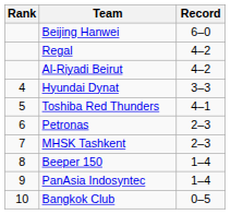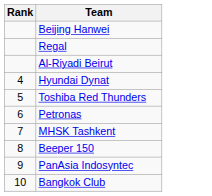 <table class="wikitable" style="text-align: center;">
 <tr>
 <th width=40>Rank</th>
 <th width=180>Team</th>
-<th width=60>Record</th>
 </tr>
 <tr>
 <td></td>
 <td align=left> <a href='#'>Beijing Hanwei</a></td>
-<td>6–0</td>
 </tr>
 <tr>
 <td></td>
 <td align=left> <a href='#'>Regal</a></td>
-<td>4–2</td>
 </tr>
 <tr>
 <td></td>
 <td align=left> <a href='#'>Al-Riyadi Beirut</a></td>
-<td>4–2</td>
 </tr>
 <tr>
 <td>4</td>
 <td align=left> <a href='#'>Hyundai Dynat</a></td>
-<td>3–3</td>
 </tr>
 <tr>
 <td>5</td>
 <td align=left> <a href='#'>Toshiba Red Thunders</a></td>
-<td>4–1</td>
 </tr>
 <tr>
 <td>6</td>
 <td align=left> <a href='#'>Petronas</a></td>
-<td>2–3</td>
 </tr>
 <tr>
 <td>7</td>
 <td align=left> <a href='#'>MHSK Tashkent</a></td>
-<td>2–3</td>
 </tr>
 <tr>
 <td>8</td>
 <td align=left> <a href='#'>Beeper 150</a></td>
-<td>1–4</td>
 </tr>
 <tr>
 <td>9</td>
 <td align=left> <a href='#'>PanAsia Indosyntec</a></td>
-<td>1–4</td>
 </tr>
 <tr>
 <td>10</td>
 <td align=left> <a href='#'>Bangkok Club</a></td>
-<td>0–5</td>
 </tr>
 </table>
